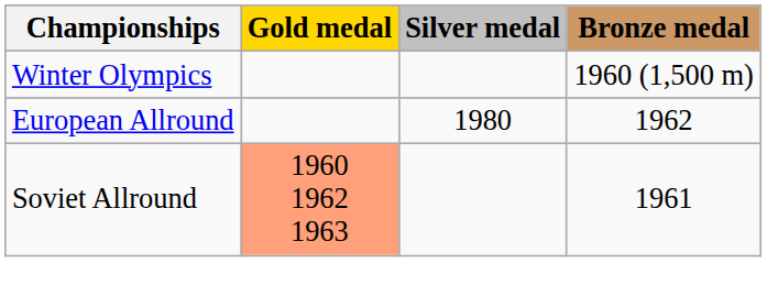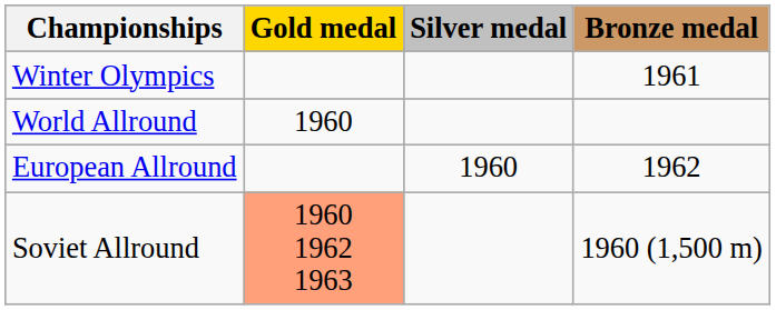 <table class=wikitable>
 <tr>
 <th>Championships</th>
 <td align=center bgcolor=gold><strong>Gold medal</strong></td>
 <td align=center bgcolor=silver><strong>Silver medal</strong></td>
 <td align=center bgcolor=cc9966><strong>Bronze medal</strong></td>
 </tr>
 <tr align="center">
 <td align="left"><a href='#'>Winter Olympics</a></td>
 <td></td>
 <td></td>
-<td>1960 (1,500 m)</td>
+<td>1961</td>
+</tr>
+<tr align="center">
+<td align="left"><a href='#'>World Allround</a></td>
+<td>1960</td>
+<td></td>
+<td></td>
 </tr>
 <tr align="center">
 <td align="left"><a href='#'>European Allround</a></td>
 <td></td>
-<td>1980</td>
+<td>1960</td>
 <td>1962</td>
 </tr>
 <tr align="center">
 <td align="left">Soviet Allround</td>
 <td style="background: lightsalmon;">1960 <br> 1962 <br> 1963</td>
 <td></td>
-<td>1961</td>
+<td>1960 (1,500 m)</td>
 </tr>
 </table>
